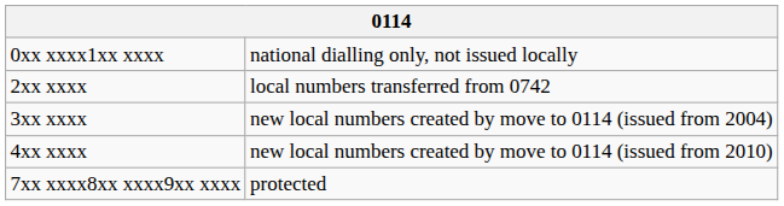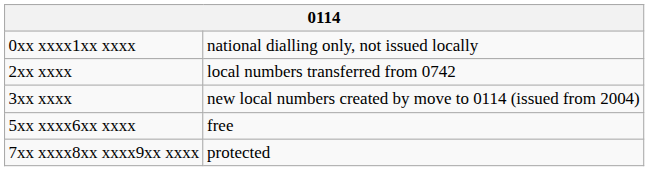 <table class="wikitable">
 <tr>
 <th colspan="2">0114</th>
 </tr>
 <tr>
 <td>0xx xxxx1xx xxxx</td>
 <td>national dialling only, not issued locally</td>
 </tr>
 <tr>
 <td>2xx xxxx</td>
 <td>local numbers transferred from 0742</td>
 </tr>
 <tr>
 <td>3xx xxxx</td>
 <td>new local numbers created by move to 0114 (issued from 2004)</td>
 </tr>
 <tr>
-<td>4xx xxxx</td>
-<td>new local numbers created by move to 0114 (issued from 2010)</td>
+<td>5xx xxxx6xx xxxx</td>
+<td>free</td>
 </tr>
 <tr>
 <td>7xx xxxx8xx xxxx9xx xxxx</td>
 <td>protected</td>
 </tr>
 </table>
